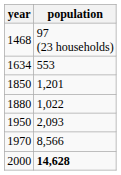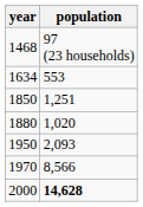 <table class="wikitable">
 <tr>
 <th>year</th>
 <th>population</th>
 </tr>
 <tr>
 <td>1468</td>
 <td>97<br>(23 households)</td>
 </tr>
 <tr>
 <td>1634</td>
 <td>553</td>
 </tr>
 <tr>
 <td>1850</td>
-<td>1,201</td>
+<td>1,251</td>
 </tr>
 <tr>
 <td>1880</td>
-<td>1,022</td>
+<td>1,020</td>
 </tr>
 <tr>
 <td>1950</td>
 <td>2,093</td>
 </tr>
 <tr>
 <td>1970</td>
 <td>8,566</td>
 </tr>
 <tr>
 <td>2000</td>
 <td><strong>14,628</strong></td>
 </tr>
 </table>
